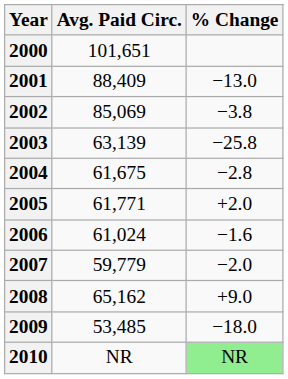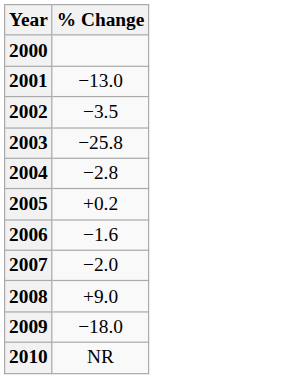 <table class="wikitable" style="text-align:center">
 <tr>
 <th>Year</th>
-<th>Avg. Paid Circ.</th>
 <th>% Change</th>
 </tr>
 <tr>
 <th>2000</th>
-<td>101,651</td>
 <td></td>
 </tr>
 <tr>
 <th>2001</th>
-<td>88,409</td>
 <td>−13.0</td>
 </tr>
 <tr>
 <th>2002</th>
-<td>85,069</td>
-<td>−3.8</td>
+<td>−3.5</td>
 </tr>
 <tr>
 <th>2003</th>
-<td>63,139</td>
 <td>−25.8</td>
 </tr>
 <tr>
 <th>2004</th>
-<td>61,675</td>
 <td>−2.8</td>
 </tr>
 <tr>
 <th>2005</th>
-<td>61,771</td>
-<td>+2.0</td>
+<td>+0.2</td>
 </tr>
 <tr>
 <th>2006</th>
-<td>61,024</td>
 <td>−1.6</td>
 </tr>
 <tr>
 <th>2007</th>
-<td>59,779</td>
 <td>−2.0</td>
 </tr>
 <tr>
 <th>2008</th>
-<td>65,162</td>
 <td>+9.0</td>
 </tr>
 <tr>
 <th>2009</th>
-<td>53,485</td>
 <td>−18.0</td>
 </tr>
 <tr>
 <th>2010</th>
 <td>NR</td>
-<td style="background: lightgreen;">NR</td>
 </tr>
 </table>
